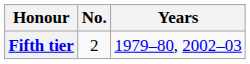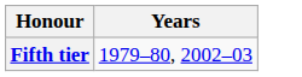 <table class="wikitable plainrowheaders">
 <tr>
 <th scope=col>Honour</th>
-<th scope=col>No.</th>
 <th scope=col>Years</th>
 </tr>
 <tr>
 <th scope=row><a href='#'>Fifth tier</a></th>
-<td align=center>2</td>
 <td><a href='#'>1979–80</a>, <a href='#'>2002–03</a></td>
 </tr>
 </table>
